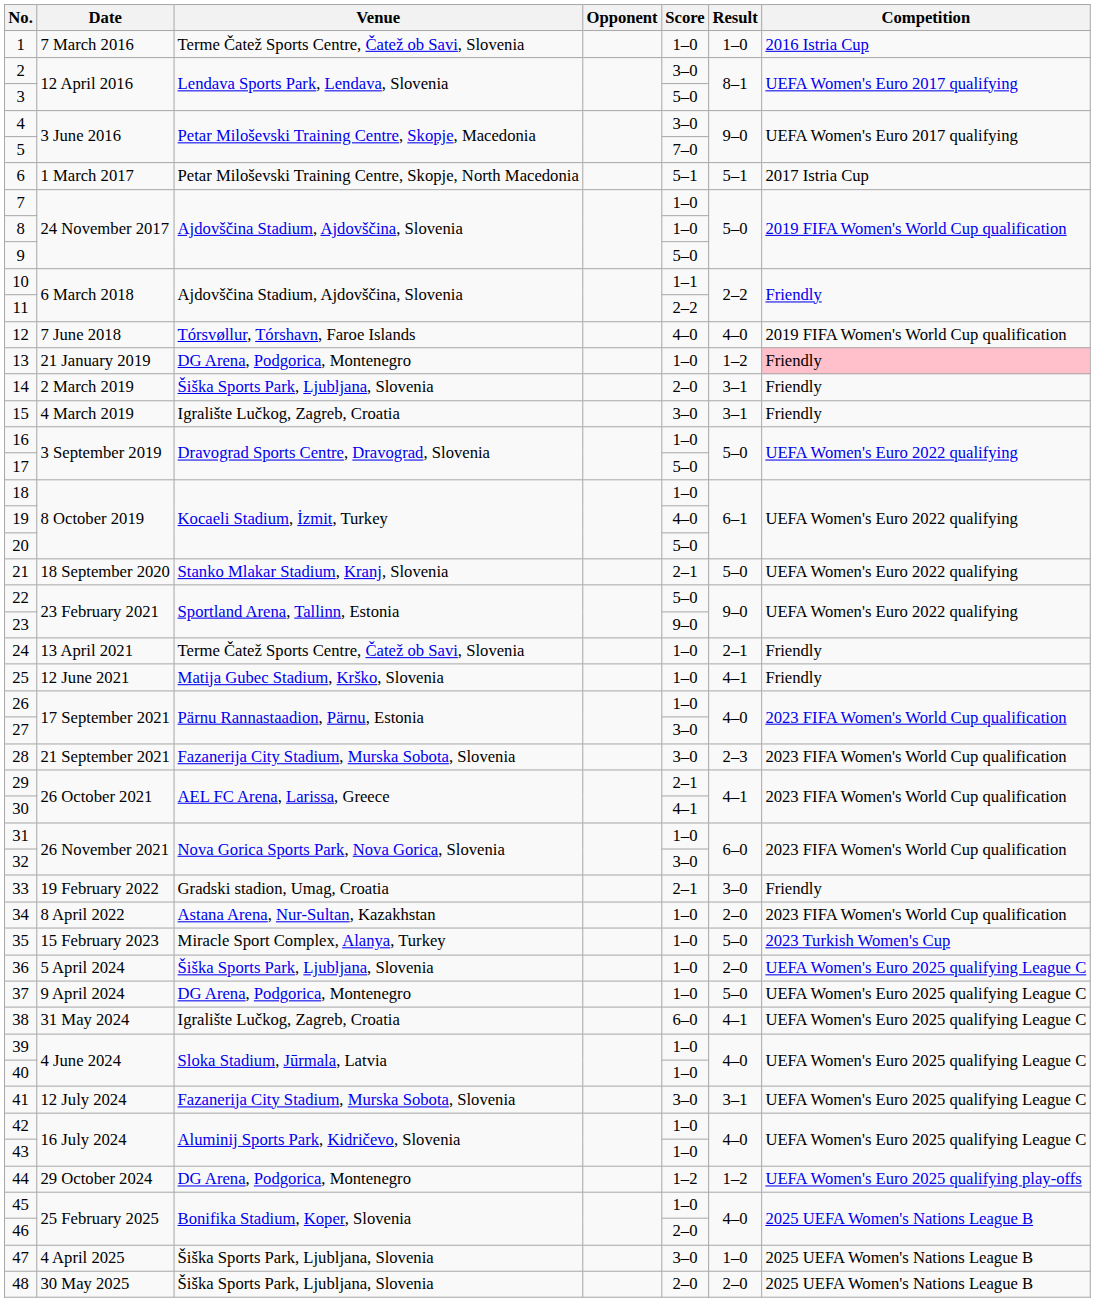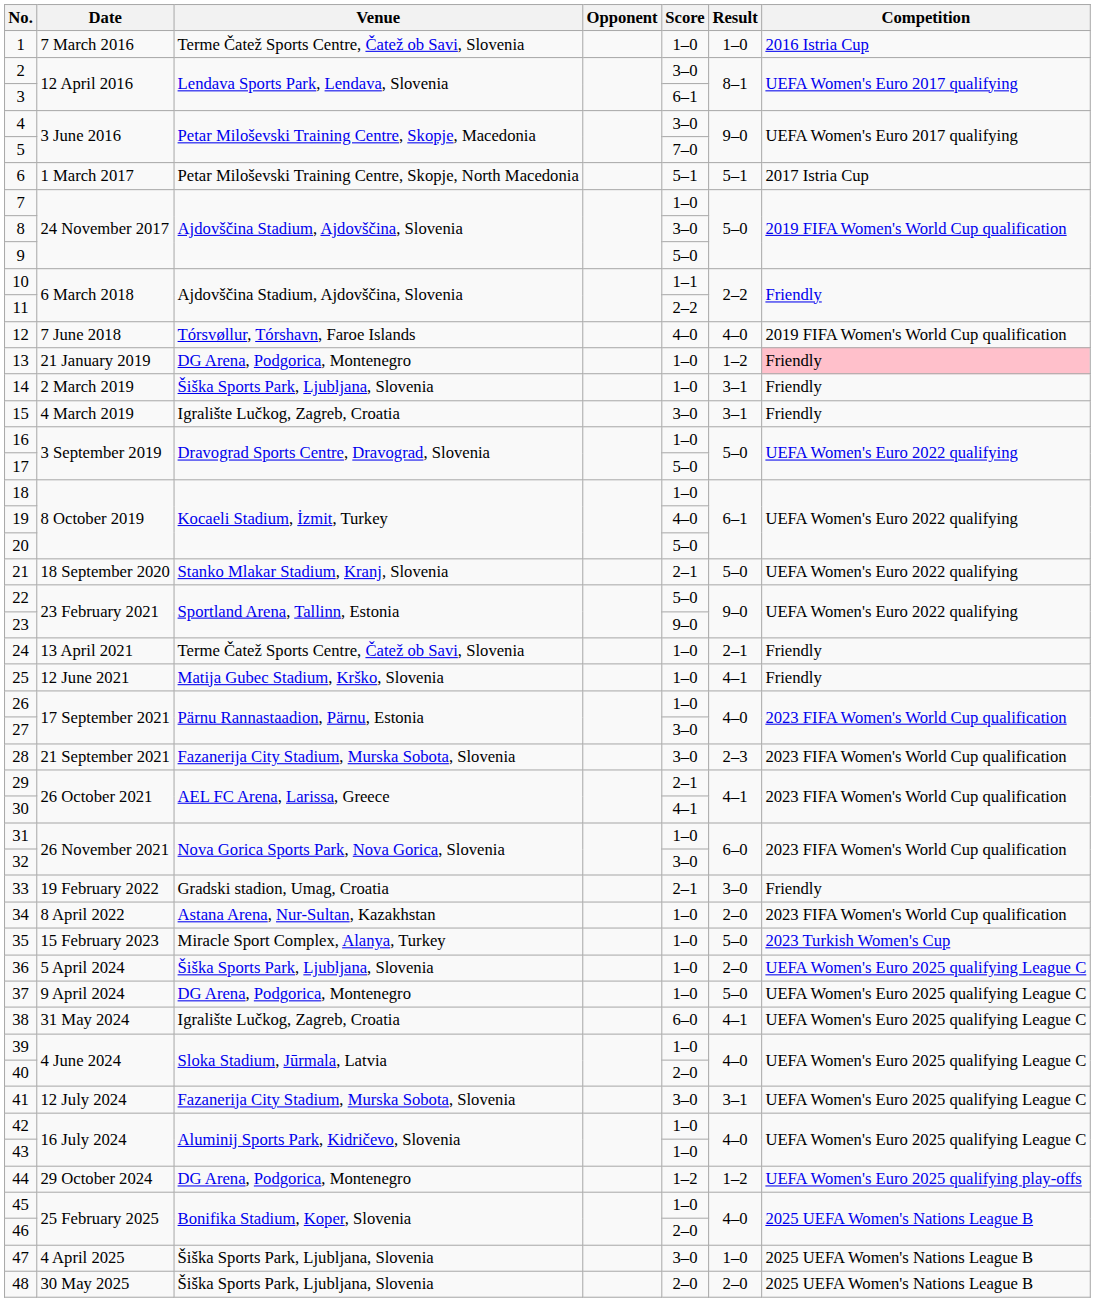 <table class="wikitable sortable">
 <tr>
 <th scope="col">No.</th>
 <th scope="col">Date</th>
 <th scope="col">Venue</th>
 <th scope="col">Opponent</th>
 <th scope="col">Score</th>
 <th scope="col">Result</th>
 <th scope="col">Competition</th>
 </tr>
 <tr>
 <td align=center>1</td>
 <td>7 March 2016</td>
 <td>Terme Čatež Sports Centre, <a href='#'>Čatež ob Savi</a>, Slovenia</td>
 <td></td>
 <td align=center>1–0</td>
 <td align=center>1–0</td>
 <td><a href='#'>2016 Istria Cup</a></td>
 </tr>
 <tr>
 <td align=center>2</td>
 <td rowspan=2>12 April 2016</td>
 <td rowspan=2><a href='#'>Lendava Sports Park</a>, <a href='#'>Lendava</a>, Slovenia</td>
 <td rowspan=2></td>
 <td align=center>3–0</td>
 <td rowspan=2 align=center>8–1</td>
 <td rowspan=2><a href='#'>UEFA Women's Euro 2017 qualifying</a></td>
 </tr>
 <tr>
 <td align=center>3</td>
-<td align=center>5–0</td>
+<td align=center>6–1</td>
 </tr>
 <tr>
 <td align=center>4</td>
 <td rowspan=2>3 June 2016</td>
 <td rowspan=2><a href='#'>Petar Miloševski Training Centre</a>, <a href='#'>Skopje</a>, Macedonia</td>
 <td rowspan=2></td>
 <td align=center>3–0</td>
 <td rowspan=2 align=center>9–0</td>
 <td rowspan=2>UEFA Women's Euro 2017 qualifying</td>
 </tr>
 <tr>
 <td align=center>5</td>
 <td align=center>7–0</td>
 </tr>
 <tr>
 <td align=center>6</td>
 <td>1 March 2017</td>
 <td>Petar Miloševski Training Centre, Skopje, North Macedonia</td>
 <td></td>
 <td align=center>5–1</td>
 <td align=center>5–1</td>
 <td>2017 Istria Cup</td>
 </tr>
 <tr>
 <td align=center>7</td>
 <td rowspan=3>24 November 2017</td>
 <td rowspan=3><a href='#'>Ajdovščina Stadium</a>, <a href='#'>Ajdovščina</a>, Slovenia</td>
 <td rowspan=3></td>
 <td align=center>1–0</td>
 <td rowspan=3 align=center>5–0</td>
 <td rowspan=3><a href='#'>2019 FIFA Women's World Cup qualification</a></td>
 </tr>
 <tr>
 <td align=center>8</td>
-<td align=center>1–0</td>
+<td align=center>3–0</td>
 </tr>
 <tr>
 <td align=center>9</td>
 <td align=center>5–0</td>
 </tr>
 <tr>
 <td align=center>10</td>
 <td rowspan=2>6 March 2018</td>
 <td rowspan=2>Ajdovščina Stadium, Ajdovščina, Slovenia</td>
 <td rowspan=2></td>
 <td align=center>1–1</td>
 <td rowspan=2 align=center>2–2</td>
 <td rowspan=2><a href='#'>Friendly</a></td>
 </tr>
 <tr>
 <td align=center>11</td>
 <td align=center>2–2</td>
 </tr>
 <tr>
 <td align=center>12</td>
 <td>7 June 2018</td>
 <td><a href='#'>Tórsvøllur</a>, <a href='#'>Tórshavn</a>, Faroe Islands</td>
 <td></td>
 <td align=center>4–0</td>
 <td align=center>4–0</td>
 <td>2019 FIFA Women's World Cup qualification</td>
 </tr>
 <tr>
 <td align=center>13</td>
 <td>21 January 2019</td>
 <td><a href='#'>DG Arena</a>, <a href='#'>Podgorica</a>, Montenegro</td>
 <td></td>
 <td align=center>1–0</td>
 <td align=center>1–2</td>
 <td style="background: pink;">Friendly</td>
 </tr>
 <tr>
 <td align=center>14</td>
 <td>2 March 2019</td>
 <td><a href='#'>Šiška Sports Park</a>, <a href='#'>Ljubljana</a>, Slovenia</td>
 <td></td>
-<td align=center>2–0</td>
+<td align=center>1–0</td>
 <td align=center>3–1</td>
 <td>Friendly</td>
 </tr>
 <tr>
 <td align=center>15</td>
 <td>4 March 2019</td>
 <td>Igralište Lučkog, Zagreb, Croatia</td>
 <td></td>
 <td align=center>3–0</td>
 <td align=center>3–1</td>
 <td>Friendly</td>
 </tr>
 <tr>
 <td align=center>16</td>
 <td rowspan=2>3 September 2019</td>
 <td rowspan=2><a href='#'>Dravograd Sports Centre</a>, <a href='#'>Dravograd</a>, Slovenia</td>
 <td rowspan=2></td>
 <td align=center>1–0</td>
 <td rowspan=2 align=center>5–0</td>
 <td rowspan=2><a href='#'>UEFA Women's Euro 2022 qualifying</a></td>
 </tr>
 <tr>
 <td align=center>17</td>
 <td align=center>5–0</td>
 </tr>
 <tr>
 <td align=center>18</td>
 <td rowspan=3>8 October 2019</td>
 <td rowspan=3><a href='#'>Kocaeli Stadium</a>, <a href='#'>İzmit</a>, Turkey</td>
 <td rowspan=3></td>
 <td align=center>1–0</td>
 <td rowspan=3 align=center>6–1</td>
 <td rowspan=3>UEFA Women's Euro 2022 qualifying</td>
 </tr>
 <tr>
 <td align=center>19</td>
 <td align=center>4–0</td>
 </tr>
 <tr>
 <td align=center>20</td>
 <td align=center>5–0</td>
 </tr>
 <tr>
 <td align=center>21</td>
 <td>18 September 2020</td>
 <td><a href='#'>Stanko Mlakar Stadium</a>, <a href='#'>Kranj</a>, Slovenia</td>
 <td></td>
 <td align=center>2–1</td>
 <td align=center>5–0</td>
 <td>UEFA Women's Euro 2022 qualifying</td>
 </tr>
 <tr>
 <td align=center>22</td>
 <td rowspan=2>23 February 2021</td>
 <td rowspan=2><a href='#'>Sportland Arena</a>, <a href='#'>Tallinn</a>, Estonia</td>
 <td rowspan=2></td>
 <td align=center>5–0</td>
 <td rowspan=2 align=center>9–0</td>
 <td rowspan=2>UEFA Women's Euro 2022 qualifying</td>
 </tr>
 <tr>
 <td align=center>23</td>
 <td align=center>9–0</td>
 </tr>
 <tr>
 <td align=center>24</td>
 <td>13 April 2021</td>
 <td>Terme Čatež Sports Centre, <a href='#'>Čatež ob Savi</a>, Slovenia</td>
 <td></td>
 <td align=center>1–0</td>
 <td align=center>2–1</td>
 <td>Friendly</td>
 </tr>
 <tr>
 <td align=center>25</td>
 <td>12 June 2021</td>
 <td><a href='#'>Matija Gubec Stadium</a>, <a href='#'>Krško</a>, Slovenia</td>
 <td></td>
 <td align=center>1–0</td>
 <td align=center>4–1</td>
 <td>Friendly</td>
 </tr>
 <tr>
 <td align=center>26</td>
 <td rowspan=2>17 September 2021</td>
 <td rowspan=2><a href='#'>Pärnu Rannastaadion</a>, <a href='#'>Pärnu</a>, Estonia</td>
 <td rowspan=2></td>
 <td align=center>1–0</td>
 <td rowspan=2 align=center>4–0</td>
 <td rowspan=2><a href='#'>2023 FIFA Women's World Cup qualification</a></td>
 </tr>
 <tr>
 <td align=center>27</td>
 <td align=center>3–0</td>
 </tr>
 <tr>
 <td align=center>28</td>
 <td>21 September 2021</td>
 <td><a href='#'>Fazanerija City Stadium</a>, <a href='#'>Murska Sobota</a>, Slovenia</td>
 <td></td>
 <td align=center>3–0</td>
 <td align=center>2–3</td>
 <td>2023 FIFA Women's World Cup qualification</td>
 </tr>
 <tr>
 <td align=center>29</td>
 <td rowspan=2>26 October 2021</td>
 <td rowspan=2><a href='#'>AEL FC Arena</a>, <a href='#'>Larissa</a>, Greece</td>
 <td rowspan=2></td>
 <td align=center>2–1</td>
 <td rowspan=2 align=center>4–1</td>
 <td rowspan=2>2023 FIFA Women's World Cup qualification</td>
 </tr>
 <tr>
 <td align=center>30</td>
 <td align=center>4–1</td>
 </tr>
 <tr>
 <td align=center>31</td>
 <td rowspan=2>26 November 2021</td>
 <td rowspan=2><a href='#'>Nova Gorica Sports Park</a>, <a href='#'>Nova Gorica</a>, Slovenia</td>
 <td rowspan=2></td>
 <td align=center>1–0</td>
 <td rowspan=2 align=center>6–0</td>
 <td rowspan=2>2023 FIFA Women's World Cup qualification</td>
 </tr>
 <tr>
 <td align=center>32</td>
 <td align=center>3–0</td>
 </tr>
 <tr>
 <td align=center>33</td>
 <td>19 February 2022</td>
 <td>Gradski stadion, Umag, Croatia</td>
 <td></td>
 <td align=center>2–1</td>
 <td align=center>3–0</td>
 <td>Friendly</td>
 </tr>
 <tr>
 <td align=center>34</td>
 <td>8 April 2022</td>
 <td><a href='#'>Astana Arena</a>, <a href='#'>Nur-Sultan</a>, Kazakhstan</td>
 <td></td>
 <td align=center>1–0</td>
 <td align=center>2–0</td>
 <td>2023 FIFA Women's World Cup qualification</td>
 </tr>
 <tr>
 <td align=center>35</td>
 <td>15 February 2023</td>
 <td>Miracle Sport Complex, <a href='#'>Alanya</a>, Turkey</td>
 <td></td>
 <td align=center>1–0</td>
 <td align=center>5–0</td>
 <td><a href='#'>2023 Turkish Women's Cup</a></td>
 </tr>
 <tr>
 <td align=center>36</td>
 <td>5 April 2024</td>
 <td><a href='#'>Šiška Sports Park</a>, <a href='#'>Ljubljana</a>, Slovenia</td>
 <td></td>
 <td align=center>1–0</td>
 <td align=center>2–0</td>
 <td><a href='#'>UEFA Women's Euro 2025 qualifying League C</a></td>
 </tr>
 <tr>
 <td align=center>37</td>
 <td>9 April 2024</td>
 <td><a href='#'>DG Arena</a>, <a href='#'>Podgorica</a>, Montenegro</td>
 <td></td>
 <td align=center>1–0</td>
 <td align=center>5–0</td>
 <td>UEFA Women's Euro 2025 qualifying League C</td>
 </tr>
 <tr>
 <td align=center>38</td>
 <td>31 May 2024</td>
 <td>Igralište Lučkog, Zagreb, Croatia</td>
 <td></td>
 <td align=center>6–0</td>
 <td align=center>4–1</td>
 <td>UEFA Women's Euro 2025 qualifying League C</td>
 </tr>
 <tr>
 <td align=center>39</td>
 <td rowspan=2>4 June 2024</td>
 <td rowspan=2><a href='#'>Sloka Stadium</a>, <a href='#'>Jūrmala</a>, Latvia</td>
 <td rowspan=2></td>
 <td align=center>1–0</td>
 <td rowspan=2 align=center>4–0</td>
 <td rowspan=2>UEFA Women's Euro 2025 qualifying League C</td>
 </tr>
 <tr>
 <td align=center>40</td>
-<td align=center>1–0</td>
+<td align=center>2–0</td>
 </tr>
 <tr>
 <td align=center>41</td>
 <td>12 July 2024</td>
 <td><a href='#'>Fazanerija City Stadium</a>, <a href='#'>Murska Sobota</a>, Slovenia</td>
 <td></td>
 <td align=center>3–0</td>
 <td align=center>3–1</td>
 <td>UEFA Women's Euro 2025 qualifying League C</td>
 </tr>
 <tr>
 <td align=center>42</td>
 <td rowspan=2>16 July 2024</td>
 <td rowspan=2><a href='#'>Aluminij Sports Park</a>, <a href='#'>Kidričevo</a>, Slovenia</td>
 <td rowspan=2></td>
 <td align=center>1–0</td>
 <td rowspan=2 align=center>4–0</td>
 <td rowspan=2>UEFA Women's Euro 2025 qualifying League C</td>
 </tr>
 <tr>
 <td align=center>43</td>
 <td align=center>1–0</td>
 </tr>
 <tr>
 <td align=center>44</td>
 <td>29 October 2024</td>
 <td><a href='#'>DG Arena</a>, <a href='#'>Podgorica</a>, Montenegro</td>
 <td></td>
 <td align=center>1–2</td>
 <td align=center>1–2</td>
 <td><a href='#'>UEFA Women's Euro 2025 qualifying play-offs</a></td>
 </tr>
 <tr>
 <td align=center>45</td>
 <td rowspan=2>25 February 2025</td>
 <td rowspan=2><a href='#'>Bonifika Stadium</a>, <a href='#'>Koper</a>, Slovenia</td>
 <td rowspan=2></td>
 <td align=center>1–0</td>
 <td rowspan=2 align=center>4–0</td>
 <td rowspan=2><a href='#'>2025 UEFA Women's Nations League B</a></td>
 </tr>
 <tr>
 <td align=center>46</td>
 <td align=center>2–0</td>
 </tr>
 <tr>
 <td align=center>47</td>
 <td>4 April 2025</td>
 <td>Šiška Sports Park, Ljubljana, Slovenia</td>
 <td></td>
 <td align=center>3–0</td>
 <td align=center>1–0</td>
 <td>2025 UEFA Women's Nations League B</td>
 </tr>
 <tr>
 <td align=center>48</td>
 <td>30 May 2025</td>
 <td>Šiška Sports Park, Ljubljana, Slovenia</td>
 <td></td>
 <td align=center>2–0</td>
 <td align=center>2–0</td>
 <td>2025 UEFA Women's Nations League B</td>
 </tr>
 </table>
